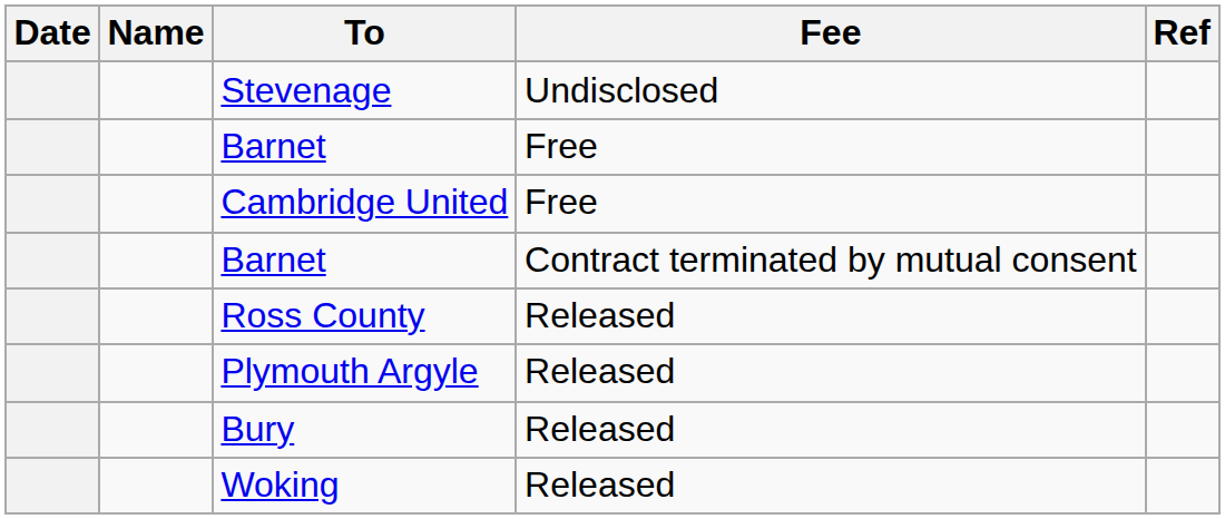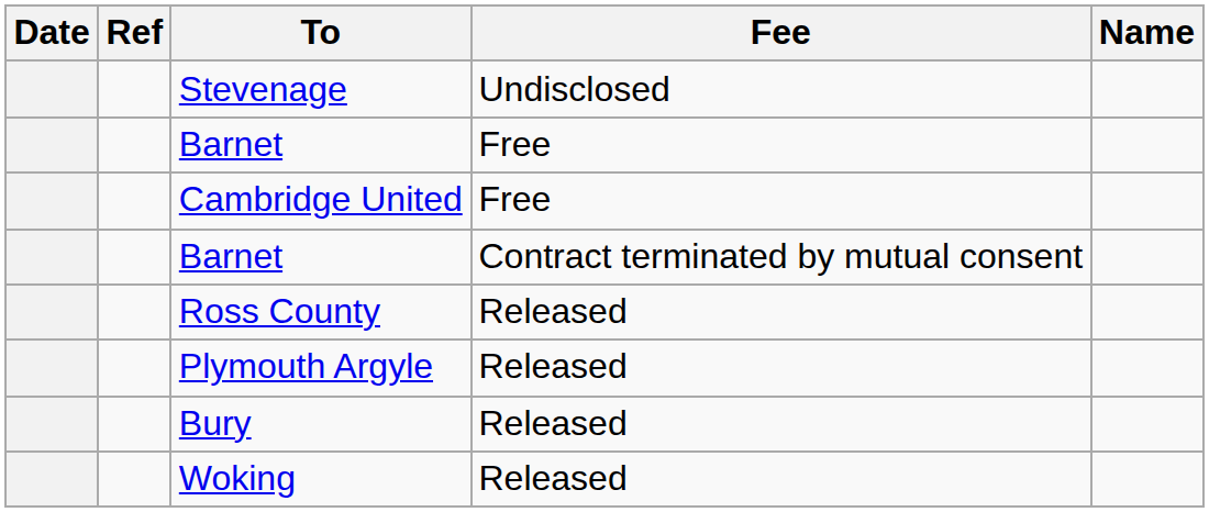 <table class="wikitable sortable plainrowheaders">
 <tr>
 <th scope=col>Date</th>
-<th scope=col>Name</th>
+<th scope=col class=unsortable>Ref</th>
 <th scope=col>To</th>
 <th scope=col>Fee</th>
-<th scope=col class=unsortable>Ref</th>
+<th scope=col>Name</th>
 </tr>
 <tr>
 <th scope=row></th>
-<td></td>
+<td style="text-align:center;"></td>
 <td><a href='#'>Stevenage</a></td>
 <td>Undisclosed</td>
-<td style="text-align:center;"></td>
+<td></td>
 </tr>
 <tr>
 <th scope=row></th>
-<td></td>
+<td style="text-align:center;"></td>
 <td><a href='#'>Barnet</a></td>
 <td>Free</td>
-<td style="text-align:center;"></td>
+<td></td>
 </tr>
 <tr>
 <th scope=row></th>
-<td></td>
+<td style="text-align:center;"></td>
 <td><a href='#'>Cambridge United</a></td>
 <td>Free</td>
-<td style="text-align:center;"></td>
+<td></td>
 </tr>
 <tr>
 <th scope=row></th>
-<td></td>
+<td style="text-align:center;"></td>
 <td><a href='#'>Barnet</a></td>
 <td>Contract terminated by mutual consent</td>
-<td style="text-align:center;"></td>
+<td></td>
 </tr>
 <tr>
 <th scope=row></th>
-<td></td>
+<td style="text-align:center;"></td>
 <td><a href='#'>Ross County</a></td>
 <td>Released</td>
-<td style="text-align:center;"></td>
+<td></td>
 </tr>
 <tr>
 <th scope=row></th>
-<td></td>
+<td style="text-align:center;"></td>
 <td><a href='#'>Plymouth Argyle</a></td>
 <td>Released</td>
-<td style="text-align:center;"></td>
+<td></td>
 </tr>
 <tr>
 <th scope=row></th>
-<td></td>
+<td style="text-align:center;"></td>
 <td><a href='#'>Bury</a></td>
 <td>Released</td>
-<td style="text-align:center;"></td>
+<td></td>
 </tr>
 <tr>
 <th scope=row></th>
-<td></td>
+<td style="text-align:center;"></td>
 <td><a href='#'>Woking</a></td>
 <td>Released</td>
-<td style="text-align:center;"></td>
+<td></td>
 </tr>
 </table>
